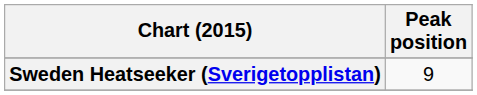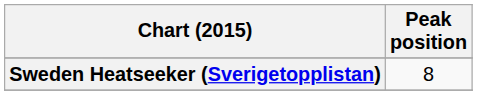 <table class="wikitable sortable plainrowheaders" style="text-align:center">
 <tr>
 <th scope="col">Chart (2015)</th>
 <th scope="col">Peak<br>position</th>
 </tr>
 <tr>
 </tr>
 <tr>
 </tr>
 <tr>
 <th scope="row">Sweden Heatseeker (<a href='#'>Sverigetopplistan</a>)</th>
-<td>9</td>
+<td>8</td>
 </tr>
 <tr>
 </tr>
 <tr>
 </tr>
 </table>
